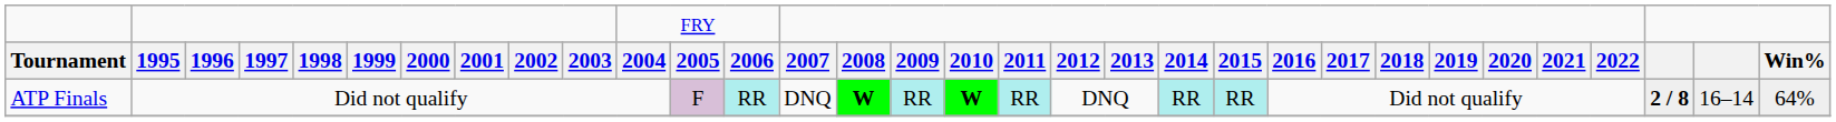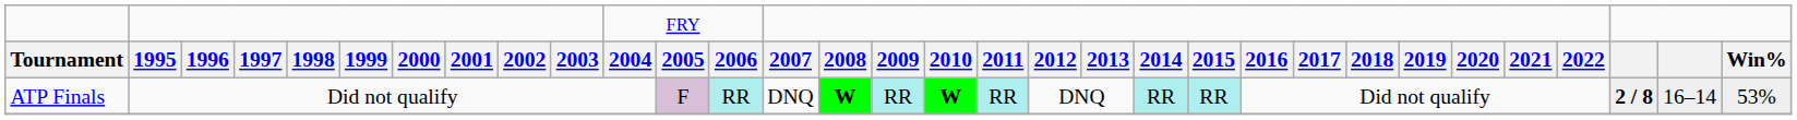 <table class="nowrap wikitable" style=text-align:center;font-size:81%>
 <tr>
 <td></td>
 <td colspan=9></td>
 <td colspan=3> <small><a href='#'>FRY</a></small></td>
 <td colspan=16></td>
 <td colspan=3></td>
 </tr>
 <tr>
 <th>Tournament</th>
 <th><a href='#'>1995</a></th>
 <th><a href='#'>1996</a></th>
 <th><a href='#'>1997</a></th>
 <th><a href='#'>1998</a></th>
 <th><a href='#'>1999</a></th>
 <th><a href='#'>2000</a></th>
 <th><a href='#'>2001</a></th>
 <th><a href='#'>2002</a></th>
 <th><a href='#'>2003</a></th>
 <th><a href='#'>2004</a></th>
 <th><a href='#'>2005</a></th>
 <th><a href='#'>2006</a></th>
 <th><a href='#'>2007</a></th>
 <th><a href='#'>2008</a></th>
 <th><a href='#'>2009</a></th>
 <th><a href='#'>2010</a></th>
 <th><a href='#'>2011</a></th>
 <th><a href='#'>2012</a></th>
 <th><a href='#'>2013</a></th>
 <th><a href='#'>2014</a></th>
 <th><a href='#'>2015</a></th>
 <th><a href='#'>2016</a></th>
 <th><a href='#'>2017</a></th>
 <th><a href='#'>2018</a></th>
 <th><a href='#'>2019</a></th>
 <th><a href='#'>2020</a></th>
 <th><a href='#'>2021</a></th>
 <th><a href='#'>2022</a></th>
 <th></th>
 <th></th>
 <th>Win%</th>
 </tr>
 <tr>
 <td align=left><a href='#'>ATP Finals</a></td>
 <td colspan=10>Did not qualify</td>
 <td bgcolor=thistle>F</td>
 <td bgcolor=afeeee>RR</td>
 <td>DNQ</td>
 <td bgcolor=lime><strong>W</strong></td>
 <td bgcolor=afeeee>RR</td>
 <td bgcolor=lime><strong>W</strong></td>
 <td bgcolor=afeeee>RR</td>
 <td colspan=2>DNQ</td>
 <td bgcolor=afeeee>RR</td>
 <td bgcolor=afeeee>RR</td>
 <td colspan="7">Did not qualify</td>
 <td bgcolor=efefef><strong>2 / 8</strong></td>
 <td bgcolor=efefef>16–14</td>
-<td bgcolor=efefef>64%</td>
+<td bgcolor=efefef>53%</td>
 </tr>
 <tr>
 </tr>
 </table>
